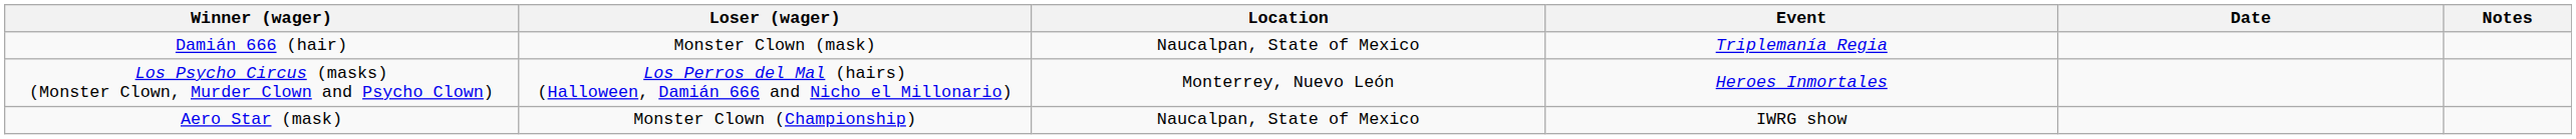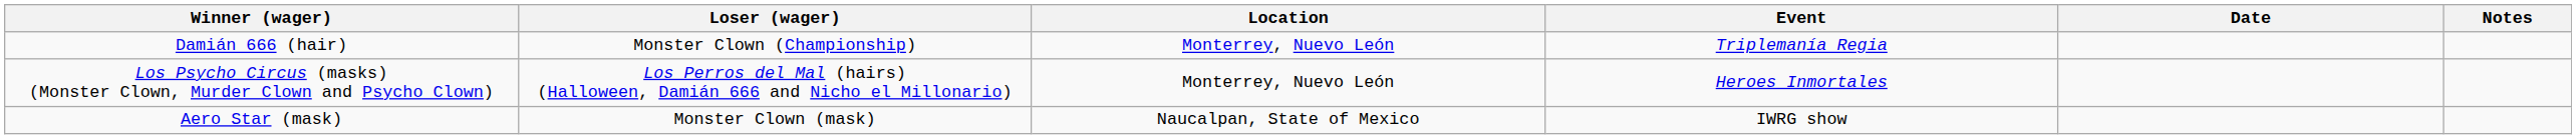 <table class="wikitable sortable" width=100%  style="text-align: center">
 <tr>
 <th width=20% scope="col">Winner (wager)</th>
 <th width=20% scope="col">Loser (wager)</th>
 <th width=20% scope="col">Location</th>
 <th width=20% scope="col">Event</th>
 <th width=15% scope="col">Date</th>
 <th class="unsortable" width=5% scope="col">Notes</th>
 </tr>
 <tr>
 <td><a href='#'>Damián 666</a> (hair)</td>
-<td>Monster Clown (mask)</td>
-<td>Naucalpan, State of Mexico</td>
+<td>Monster Clown (<a href='#'>Championship</a>)</td>
+<td><a href='#'>Monterrey</a>, <a href='#'>Nuevo León</a></td>
 <td><em><a href='#'>Triplemanía Regia</a></em></td>
 <td></td>
 <td></td>
 </tr>
 <tr>
 <td><em><a href='#'>Los Psycho Circus</a></em> (masks)<br>(Monster Clown, <a href='#'>Murder Clown</a> and <a href='#'>Psycho Clown</a>)</td>
 <td><em><a href='#'>Los Perros del Mal</a></em> (hairs)<br>(<a href='#'>Halloween</a>, <a href='#'>Damián 666</a> and <a href='#'>Nicho el Millonario</a>)</td>
 <td>Monterrey, Nuevo León</td>
 <td><em><a href='#'>Heroes Inmortales</a></em></td>
 <td></td>
 <td></td>
 </tr>
 <tr>
 <td><a href='#'>Aero Star</a> (mask)</td>
-<td>Monster Clown (<a href='#'>Championship</a>)</td>
+<td>Monster Clown (mask)</td>
 <td>Naucalpan, State of Mexico</td>
 <td>IWRG show</td>
 <td></td>
 <td></td>
 </tr>
 </table>
